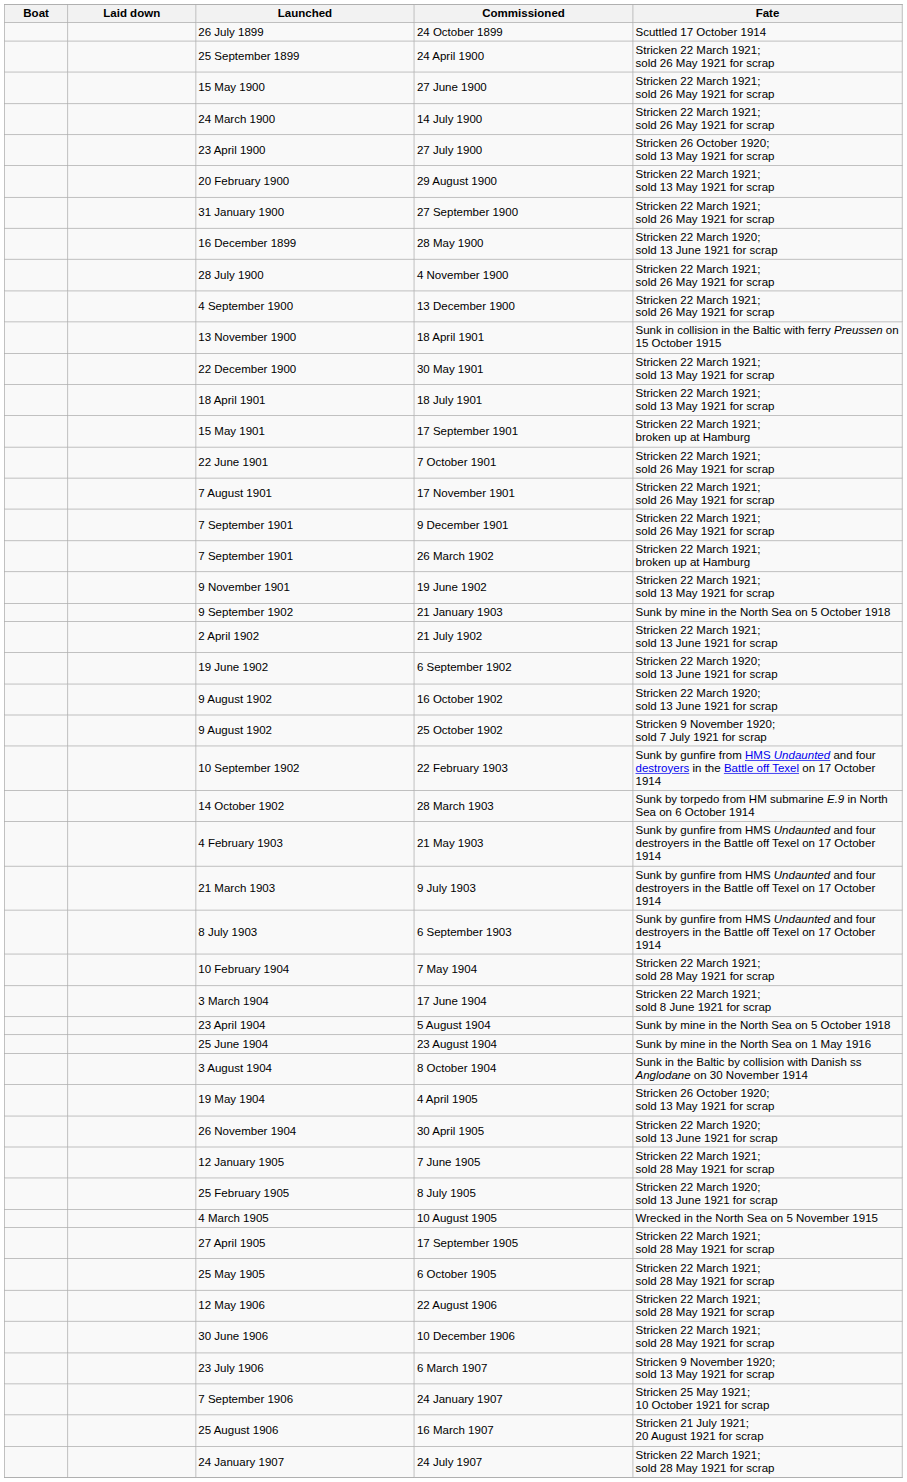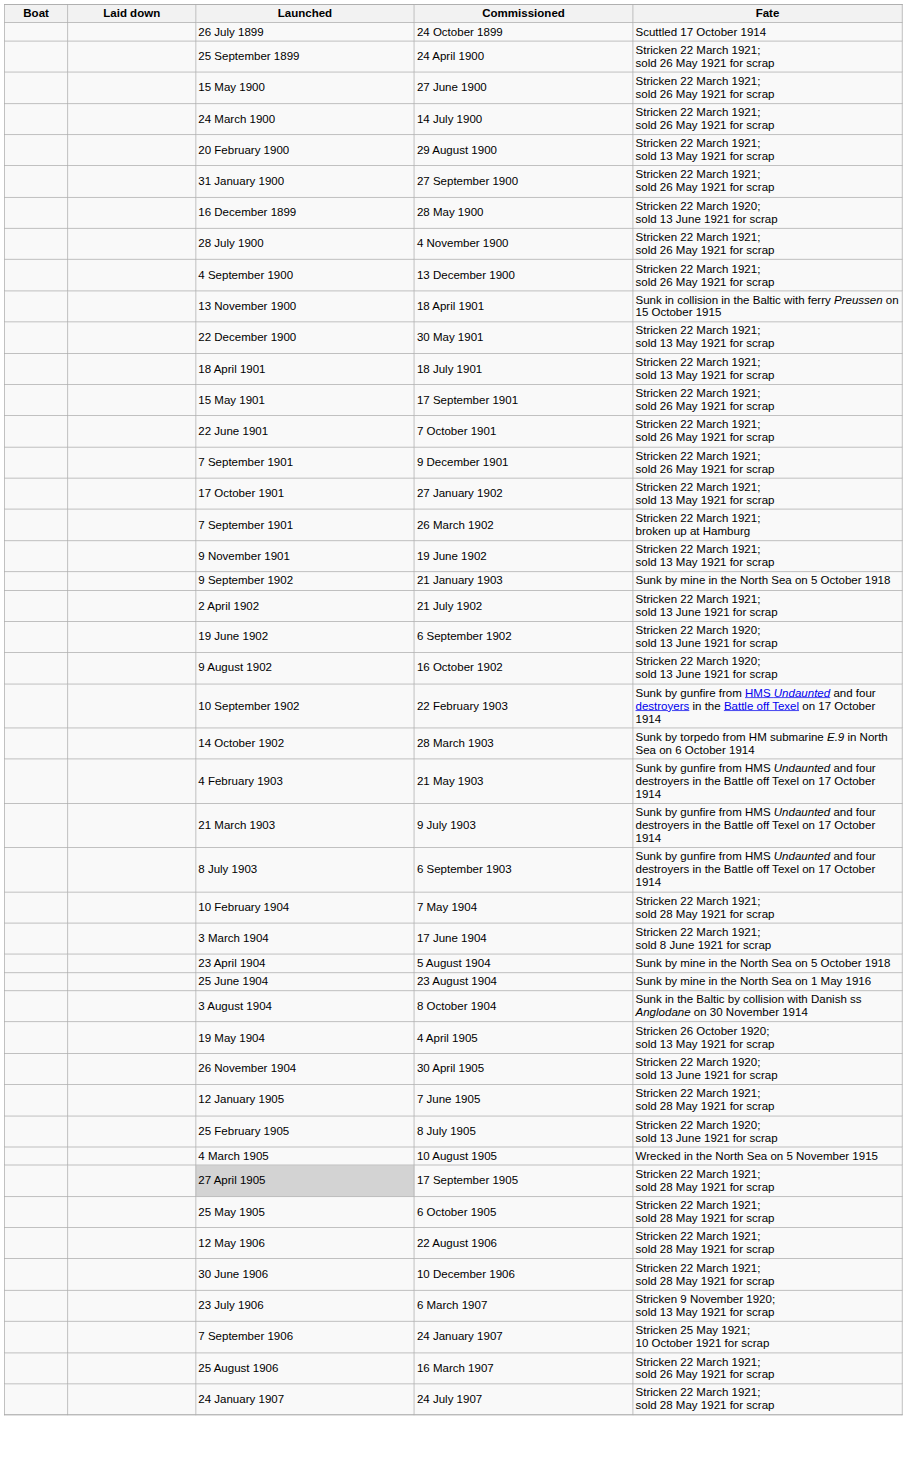 <table class="wikitable nowraplinks">
 <tr>
 </tr>
 <tr>
 <th>Boat</th>
 <th>Laid down</th>
 <th>Launched</th>
 <th>Commissioned</th>
 <th width=30%>Fate</th>
 </tr>
 <tr>
 <td></td>
 <td></td>
 <td>26 July 1899</td>
 <td>24 October 1899</td>
 <td>Scuttled 17 October 1914</td>
 </tr>
 <tr>
 <td></td>
 <td></td>
 <td>25 September 1899</td>
 <td>24 April 1900</td>
 <td>Stricken 22 March 1921;<br>sold 26 May 1921 for scrap</td>
 </tr>
 <tr>
 <td></td>
 <td></td>
 <td>15 May 1900</td>
 <td>27 June 1900</td>
 <td>Stricken 22 March 1921;<br>sold 26 May 1921 for scrap</td>
 </tr>
 <tr>
 <td></td>
 <td></td>
 <td>24 March 1900</td>
 <td>14 July 1900</td>
 <td>Stricken 22 March 1921;<br>sold 26 May 1921 for scrap</td>
-</tr>
-<tr>
-<td></td>
-<td></td>
-<td>23 April 1900</td>
-<td>27 July 1900</td>
-<td>Stricken 26 October 1920;<br>sold 13 May 1921 for scrap</td>
 </tr>
 <tr>
 <td></td>
 <td></td>
 <td>20 February 1900</td>
 <td>29 August 1900</td>
 <td>Stricken 22 March 1921;<br>sold 13 May 1921 for scrap</td>
 </tr>
 <tr>
 <td></td>
 <td></td>
 <td>31 January 1900</td>
 <td>27 September 1900</td>
 <td>Stricken 22 March 1921;<br>sold 26 May 1921 for scrap</td>
 </tr>
 <tr>
 <td></td>
 <td></td>
 <td>16 December 1899</td>
 <td>28 May 1900</td>
 <td>Stricken 22 March 1920;<br>sold 13 June 1921 for scrap</td>
 </tr>
 <tr>
 <td></td>
 <td></td>
 <td>28 July 1900</td>
 <td>4 November 1900</td>
 <td>Stricken 22 March 1921;<br>sold 26 May 1921 for scrap</td>
 </tr>
 <tr>
 <td></td>
 <td></td>
 <td>4 September 1900</td>
 <td>13 December 1900</td>
 <td>Stricken 22 March 1921;<br>sold 26 May 1921 for scrap</td>
 </tr>
 <tr>
 <td></td>
 <td></td>
 <td>13 November 1900</td>
 <td>18 April 1901</td>
 <td>Sunk in collision in the Baltic with ferry <em>Preussen</em> on 15 October 1915</td>
 </tr>
 <tr>
 <td></td>
 <td></td>
 <td>22 December 1900</td>
 <td>30 May 1901</td>
 <td>Stricken 22 March 1921;<br>sold 13 May 1921 for scrap</td>
 </tr>
 <tr>
 <td></td>
 <td></td>
 <td>18 April 1901</td>
 <td>18 July 1901</td>
 <td>Stricken 22 March 1921;<br>sold 13 May 1921 for scrap</td>
 </tr>
 <tr>
 <td></td>
 <td></td>
 <td>15 May 1901</td>
 <td>17 September 1901</td>
-<td>Stricken 22 March 1921;<br>broken up at Hamburg</td>
+<td>Stricken 22 March 1921;<br>sold 26 May 1921 for scrap</td>
 </tr>
 <tr>
 <td></td>
 <td></td>
 <td>22 June 1901</td>
 <td>7 October 1901</td>
 <td>Stricken 22 March 1921;<br>sold 26 May 1921 for scrap</td>
 </tr>
 <tr>
 <td></td>
 <td></td>
-<td>7 August 1901</td>
-<td>17 November 1901</td>
+<td>7 September 1901</td>
+<td>9 December 1901</td>
 <td>Stricken 22 March 1921;<br>sold 26 May 1921 for scrap</td>
 </tr>
 <tr>
 <td></td>
 <td></td>
-<td>7 September 1901</td>
-<td>9 December 1901</td>
-<td>Stricken 22 March 1921;<br>sold 26 May 1921 for scrap</td>
+<td>17 October 1901</td>
+<td>27 January 1902</td>
+<td>Stricken 22 March 1921;<br>sold 13 May 1921 for scrap</td>
 </tr>
 <tr>
 <td></td>
 <td></td>
 <td>7 September 1901</td>
 <td>26 March 1902</td>
 <td>Stricken 22 March 1921;<br>broken up at Hamburg</td>
 </tr>
 <tr>
 <td></td>
 <td></td>
 <td>9 November 1901</td>
 <td>19 June 1902</td>
 <td>Stricken 22 March 1921;<br>sold 13 May 1921 for scrap</td>
 </tr>
 <tr>
 <td></td>
 <td></td>
 <td>9 September 1902</td>
 <td>21 January 1903</td>
 <td>Sunk by mine in the North Sea on 5 October 1918</td>
 </tr>
 <tr>
 <td></td>
 <td></td>
 <td>2 April 1902</td>
 <td>21 July 1902</td>
 <td>Stricken 22 March 1921;<br>sold 13 June 1921 for scrap</td>
 </tr>
 <tr>
 <td></td>
 <td></td>
 <td>19 June 1902</td>
 <td>6 September 1902</td>
 <td>Stricken 22 March 1920;<br>sold 13 June 1921 for scrap</td>
 </tr>
 <tr>
 <td></td>
 <td></td>
 <td>9 August 1902</td>
 <td>16 October 1902</td>
 <td>Stricken 22 March 1920;<br>sold 13 June 1921 for scrap</td>
-</tr>
-<tr>
-<td></td>
-<td></td>
-<td>9 August 1902</td>
-<td>25 October 1902</td>
-<td>Stricken 9 November 1920;<br>sold 7 July 1921 for scrap</td>
 </tr>
 <tr>
 <td></td>
 <td></td>
 <td>10 September 1902</td>
 <td>22 February 1903</td>
 <td>Sunk by gunfire from <a href='#'>HMS <em>Undaunted</em></a> and four <a href='#'>destroyers</a> in the <a href='#'>Battle off Texel</a> on 17 October 1914</td>
 </tr>
 <tr>
 <td></td>
 <td></td>
 <td>14 October 1902</td>
 <td>28 March 1903</td>
 <td>Sunk by torpedo from HM submarine <em>E.9</em> in North Sea on 6 October 1914</td>
 </tr>
 <tr>
 <td></td>
 <td></td>
 <td>4 February 1903</td>
 <td>21 May 1903</td>
 <td>Sunk by gunfire from HMS <em>Undaunted</em> and four destroyers in the Battle off Texel on 17 October 1914</td>
 </tr>
 <tr>
 <td></td>
 <td></td>
 <td>21 March 1903</td>
 <td>9 July 1903</td>
 <td>Sunk by gunfire from HMS <em>Undaunted</em> and four destroyers in the Battle off Texel on 17 October 1914</td>
 </tr>
 <tr>
 <td></td>
 <td></td>
 <td>8 July 1903</td>
 <td>6 September 1903</td>
 <td>Sunk by gunfire from HMS <em>Undaunted</em> and four destroyers in the Battle off Texel on 17 October 1914</td>
 </tr>
 <tr>
 <td></td>
 <td></td>
 <td>10 February 1904</td>
 <td>7 May 1904</td>
 <td>Stricken 22 March 1921;<br>sold 28 May 1921 for scrap</td>
 </tr>
 <tr>
 <td></td>
 <td></td>
 <td>3 March 1904</td>
 <td>17 June 1904</td>
 <td>Stricken 22 March 1921;<br>sold 8 June 1921 for scrap</td>
 </tr>
 <tr>
 <td></td>
 <td></td>
 <td>23 April 1904</td>
 <td>5 August 1904</td>
 <td>Sunk by mine in the North Sea on 5 October 1918</td>
 </tr>
 <tr>
 <td></td>
 <td></td>
 <td>25 June 1904</td>
 <td>23 August 1904</td>
 <td>Sunk by mine in the North Sea on 1 May 1916</td>
 </tr>
 <tr>
 <td></td>
 <td></td>
 <td>3 August 1904</td>
 <td>8 October 1904</td>
 <td>Sunk in the Baltic by collision with Danish ss <em>Anglodane</em> on 30 November 1914</td>
 </tr>
 <tr>
 <td></td>
 <td></td>
 <td>19 May 1904</td>
 <td>4 April 1905</td>
 <td>Stricken 26 October 1920;<br>sold 13 May 1921 for scrap</td>
 </tr>
 <tr>
 <td></td>
 <td></td>
 <td>26 November 1904</td>
 <td>30 April 1905</td>
 <td>Stricken 22 March 1920;<br>sold 13 June 1921 for scrap</td>
 </tr>
 <tr>
 <td></td>
 <td></td>
 <td>12 January 1905</td>
 <td>7 June 1905</td>
 <td>Stricken 22 March 1921;<br>sold 28 May 1921 for scrap</td>
 </tr>
 <tr>
 <td></td>
 <td></td>
 <td>25 February 1905</td>
 <td>8 July 1905</td>
 <td>Stricken 22 March 1920;<br>sold 13 June 1921 for scrap</td>
 </tr>
 <tr>
 <td></td>
 <td></td>
 <td>4 March 1905</td>
 <td>10 August 1905</td>
 <td>Wrecked in the North Sea on 5 November 1915</td>
 </tr>
 <tr>
 <td></td>
 <td></td>
-<td>27 April 1905</td>
+<td style="background: lightgrey;">27 April 1905</td>
 <td>17 September 1905</td>
 <td>Stricken 22 March 1921;<br>sold 28 May 1921 for scrap</td>
 </tr>
 <tr>
 <td></td>
 <td></td>
 <td>25 May 1905</td>
 <td>6 October 1905</td>
 <td>Stricken 22 March 1921;<br>sold 28 May 1921 for scrap</td>
 </tr>
 <tr>
 <td></td>
 <td></td>
 <td>12 May 1906</td>
 <td>22 August 1906</td>
 <td>Stricken 22 March 1921;<br>sold 28 May 1921 for scrap</td>
 </tr>
 <tr>
 <td></td>
 <td></td>
 <td>30 June 1906</td>
 <td>10 December 1906</td>
 <td>Stricken 22 March 1921;<br>sold 28 May 1921 for scrap</td>
 </tr>
 <tr>
 <td></td>
 <td></td>
 <td>23 July 1906</td>
 <td>6 March 1907</td>
 <td>Stricken 9 November 1920;<br>sold 13 May 1921 for scrap</td>
 </tr>
 <tr>
 <td></td>
 <td></td>
 <td>7 September 1906</td>
 <td>24 January 1907</td>
 <td>Stricken 25 May 1921;<br>10 October 1921 for scrap</td>
 </tr>
 <tr>
 <td></td>
 <td></td>
 <td>25 August 1906</td>
 <td>16 March 1907</td>
-<td>Stricken 21 July 1921;<br>20 August 1921 for scrap</td>
+<td>Stricken 22 March 1921;<br>sold 26 May 1921 for scrap</td>
 </tr>
 <tr>
 <td></td>
 <td></td>
 <td>24 January 1907</td>
 <td>24 July 1907</td>
 <td>Stricken 22 March 1921;<br>sold 28 May 1921 for scrap</td>
 </tr>
 <tr>
 </tr>
 </table>
